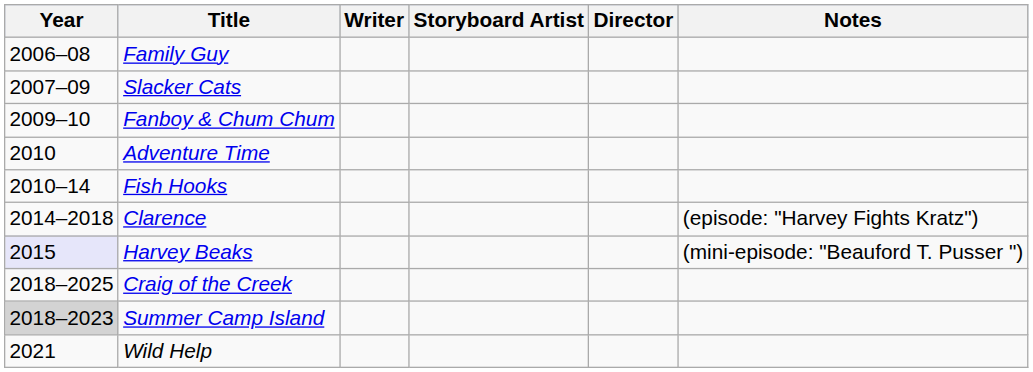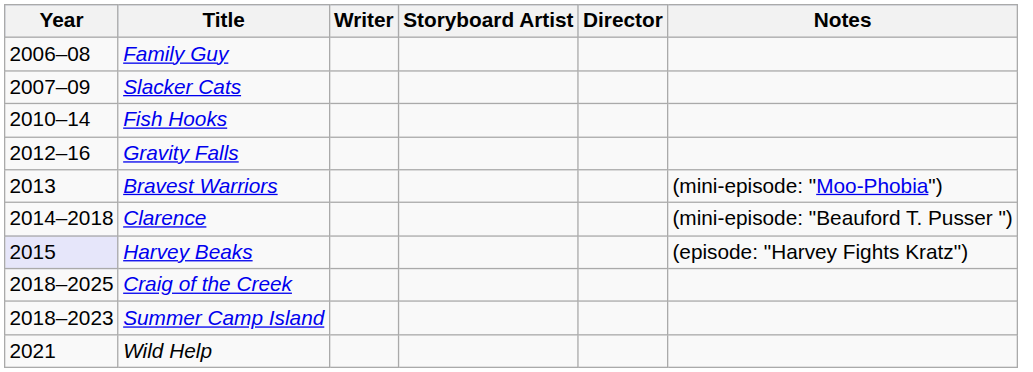 <table class="wikitable">
 <tr style="background:#b0c4de; text-align:center;">
 <th>Year</th>
 <th>Title</th>
 <th>Writer</th>
 <th>Storyboard Artist</th>
 <th>Director</th>
 <th>Notes</th>
 </tr>
 <tr>
 <td>2006–08</td>
 <td><em><a href='#'>Family Guy</a></em></td>
 <td></td>
 <td></td>
 <td></td>
 <td></td>
 </tr>
 <tr>
 <td>2007–09</td>
 <td><em><a href='#'>Slacker Cats</a></em></td>
 <td></td>
 <td></td>
 <td></td>
 <td></td>
 </tr>
 <tr>
-<td>2009–10</td>
-<td><em><a href='#'>Fanboy & Chum Chum</a></em></td>
-<td></td>
-<td></td>
-<td></td>
-<td></td>
-</tr>
-<tr>
-<td>2010</td>
-<td><em><a href='#'>Adventure Time</a></em></td>
-<td></td>
-<td></td>
-<td></td>
-<td></td>
-</tr>
-<tr>
 <td>2010–14</td>
 <td><em><a href='#'>Fish Hooks</a></em></td>
 <td></td>
 <td></td>
 <td></td>
 <td></td>
 </tr>
 <tr>
+<td>2012–16</td>
+<td><em><a href='#'>Gravity Falls</a></em></td>
+<td></td>
+<td></td>
+<td></td>
+<td></td>
+</tr>
+<tr>
+<td>2013</td>
+<td><em><a href='#'>Bravest Warriors</a></em></td>
+<td></td>
+<td></td>
+<td></td>
+<td>(mini-episode: "<a href='#'>Moo-Phobia</a>")</td>
+</tr>
+<tr>
 <td>2014–2018</td>
 <td><em><a href='#'>Clarence</a></em></td>
 <td></td>
 <td></td>
 <td></td>
-<td>(episode: "Harvey Fights Kratz")</td>
+<td>(mini-episode: "Beauford T. Pusser ")</td>
 </tr>
 <tr>
 <td style="background: lavender;">2015</td>
 <td><em><a href='#'>Harvey Beaks</a></em></td>
 <td></td>
 <td></td>
 <td></td>
-<td>(mini-episode: "Beauford T. Pusser ")</td>
+<td>(episode: "Harvey Fights Kratz")</td>
 </tr>
 <tr>
 <td>2018–2025</td>
 <td><em><a href='#'>Craig of the Creek</a></em></td>
 <td></td>
 <td></td>
 <td></td>
 <td></td>
 </tr>
 <tr>
-<td style="background: lightgrey;">2018–2023</td>
+<td>2018–2023</td>
 <td><em><a href='#'>Summer Camp Island</a></em></td>
 <td></td>
 <td></td>
 <td></td>
 <td></td>
 </tr>
 <tr>
 <td>2021</td>
 <td><em>Wild Help</em></td>
 <td></td>
 <td></td>
 <td></td>
 <td></td>
 </tr>
 </table>
